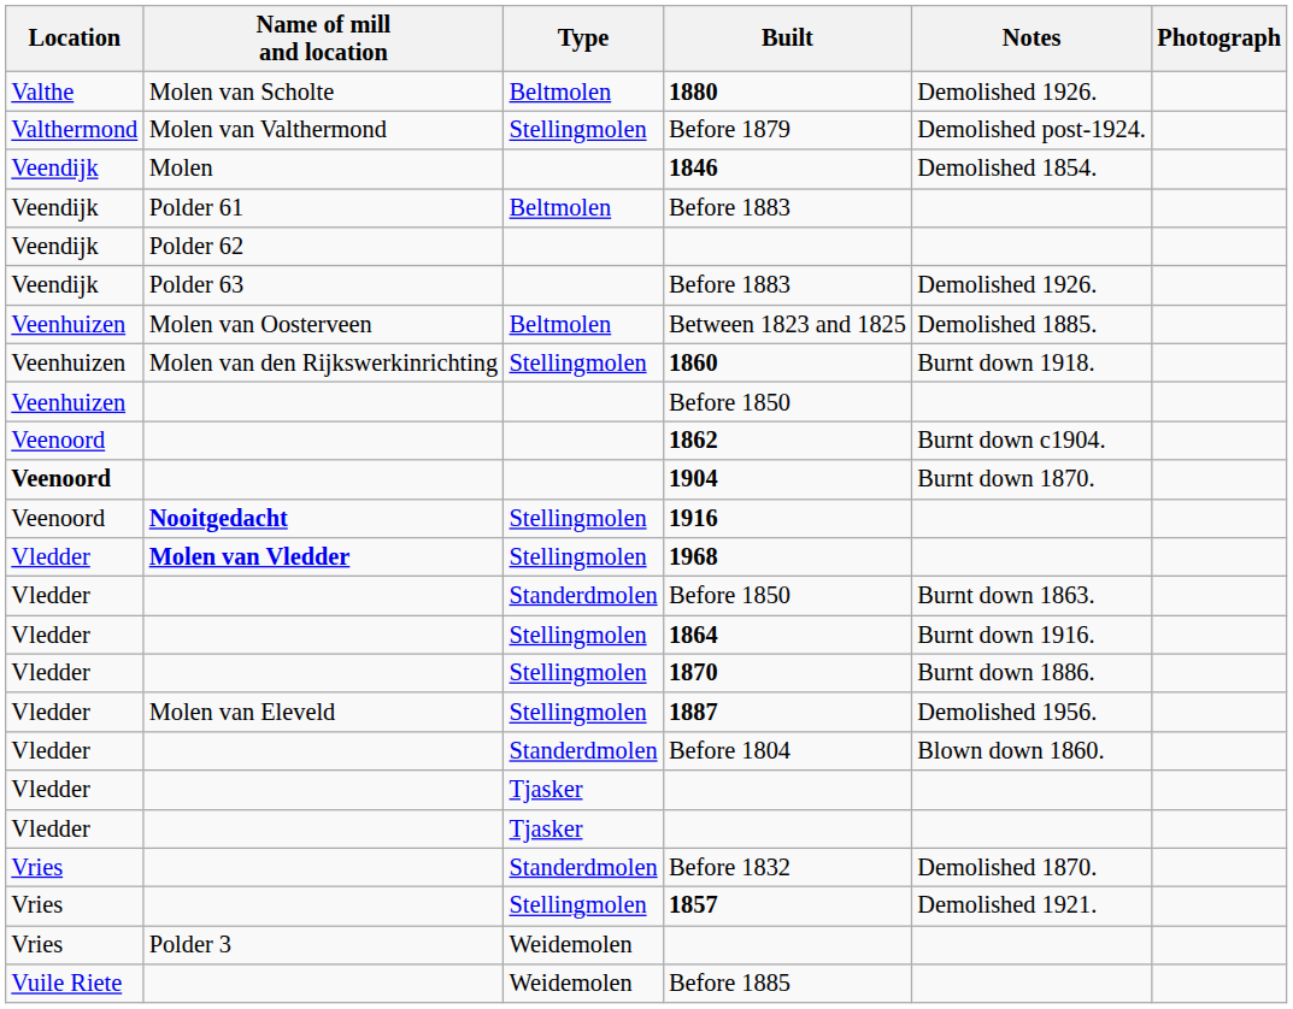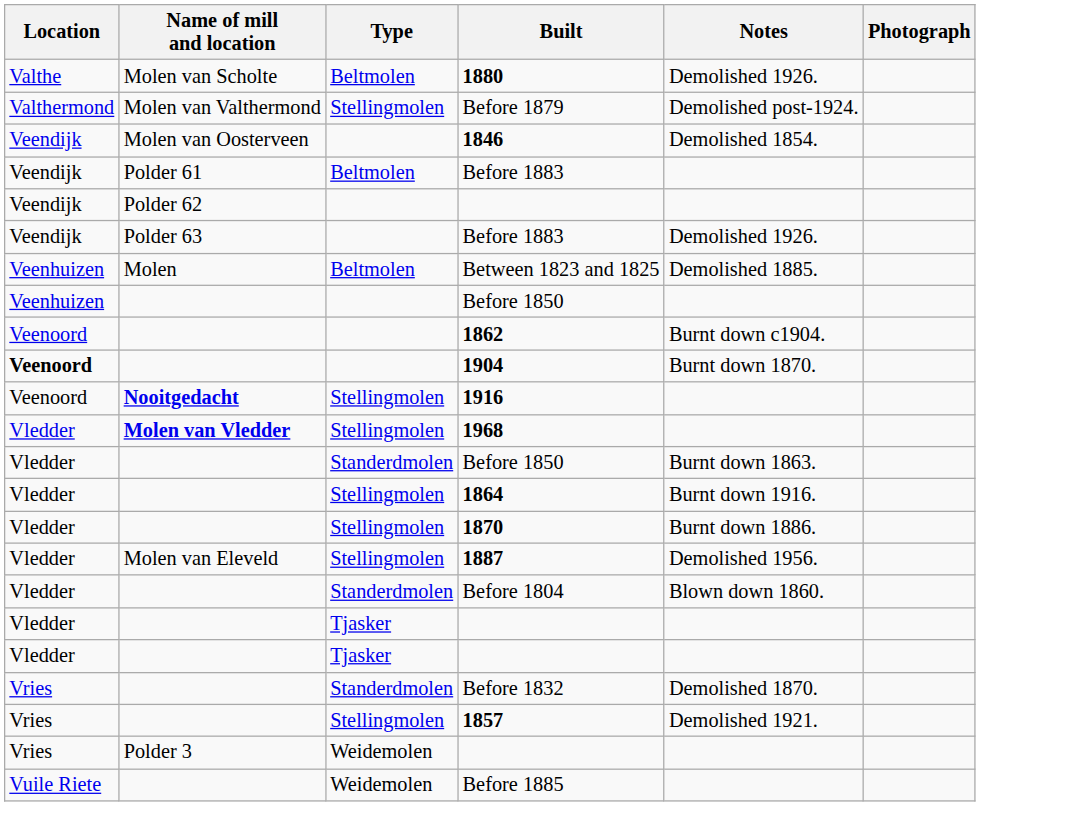 <table class="wikitable">
 <tr>
 <th>Location</th>
 <th>Name of mill<br>and location</th>
 <th>Type</th>
 <th>Built</th>
 <th>Notes</th>
 <th>Photograph</th>
 </tr>
 <tr>
 <td><a href='#'>Valthe</a></td>
 <td>Molen van Scholte<br></td>
 <td><a href='#'>Beltmolen</a></td>
 <td><strong>1880</strong></td>
 <td>Demolished 1926.</td>
 <td></td>
 </tr>
 <tr>
 <td><a href='#'>Valthermond</a></td>
 <td>Molen van Valthermond<br></td>
 <td><a href='#'>Stellingmolen</a></td>
 <td>Before 1879</td>
 <td>Demolished post-1924.</td>
 <td></td>
 </tr>
 <tr>
 <td><a href='#'>Veendijk</a></td>
-<td>Molen<br></td>
+<td>Molen van Oosterveen<br></td>
 <td></td>
 <td><strong>1846</strong></td>
 <td>Demolished 1854.</td>
 <td></td>
 </tr>
 <tr>
 <td>Veendijk</td>
 <td>Polder 61<br></td>
 <td><a href='#'>Beltmolen</a></td>
 <td>Before 1883</td>
 <td></td>
 <td></td>
 </tr>
 <tr>
 <td>Veendijk</td>
 <td>Polder 62<br></td>
 <td></td>
 <td></td>
 <td></td>
 </tr>
 <tr>
 <td>Veendijk</td>
 <td>Polder 63<br></td>
 <td></td>
 <td>Before 1883</td>
 <td>Demolished 1926.</td>
 <td></td>
 </tr>
 <tr>
 <td><a href='#'>Veenhuizen</a></td>
-<td>Molen van Oosterveen<br></td>
+<td>Molen<br></td>
 <td><a href='#'>Beltmolen</a></td>
 <td>Between 1823 and 1825</td>
 <td>Demolished 1885.</td>
-<td></td>
-</tr>
-<tr>
-<td>Veenhuizen</td>
-<td>Molen van den Rijkswerkinrichting<br></td>
-<td><a href='#'>Stellingmolen</a></td>
-<td><strong>1860</strong></td>
-<td>Burnt down 1918.</td>
 <td></td>
 </tr>
 <tr>
 <td><a href='#'>Veenhuizen</a></td>
 <td></td>
 <td></td>
 <td>Before 1850</td>
 <td></td>
 <td></td>
 </tr>
 <tr>
 <td><a href='#'>Veenoord</a></td>
 <td></td>
 <td></td>
 <td><strong>1862</strong></td>
 <td>Burnt down c1904.</td>
 <td></td>
 </tr>
 <tr>
 <td><strong>Veenoord</strong></td>
 <td></td>
 <td></td>
 <td><strong>1904</strong></td>
 <td>Burnt down 1870.</td>
 <td></td>
 </tr>
 <tr>
 <td>Veenoord</td>
 <td><strong><a href='#'>Nooitgedacht</a></strong><br></td>
 <td><a href='#'>Stellingmolen</a></td>
 <td><strong>1916</strong></td>
 <td></td>
 <td></td>
 </tr>
 <tr>
 <td><a href='#'>Vledder</a></td>
 <td><strong><a href='#'>Molen van Vledder</a></strong><br></td>
 <td><a href='#'>Stellingmolen</a></td>
 <td><strong>1968</strong></td>
 <td></td>
 <td></td>
 </tr>
 <tr>
 <td>Vledder</td>
 <td></td>
 <td><a href='#'>Standerdmolen</a></td>
 <td>Before 1850</td>
 <td>Burnt down 1863.</td>
 <td></td>
 </tr>
 <tr>
 <td>Vledder</td>
 <td></td>
 <td><a href='#'>Stellingmolen</a></td>
 <td><strong>1864</strong></td>
 <td>Burnt down 1916.</td>
 <td></td>
 </tr>
 <tr>
 <td>Vledder</td>
 <td></td>
 <td><a href='#'>Stellingmolen</a></td>
 <td><strong>1870</strong></td>
 <td>Burnt down 1886.</td>
 <td></td>
 </tr>
 <tr>
 <td>Vledder</td>
 <td>Molen van Eleveld<br></td>
 <td><a href='#'>Stellingmolen</a></td>
 <td><strong>1887</strong></td>
 <td>Demolished 1956.</td>
 <td></td>
 </tr>
 <tr>
 <td>Vledder</td>
 <td></td>
 <td><a href='#'>Standerdmolen</a></td>
 <td>Before 1804</td>
 <td>Blown down 1860.</td>
 <td></td>
 </tr>
 <tr>
 <td>Vledder</td>
 <td></td>
 <td><a href='#'>Tjasker</a></td>
 <td></td>
 <td></td>
 <td></td>
 </tr>
 <tr>
 <td>Vledder</td>
 <td></td>
 <td><a href='#'>Tjasker</a></td>
 <td></td>
 <td></td>
 <td></td>
 </tr>
 <tr>
 <td><a href='#'>Vries</a></td>
 <td></td>
 <td><a href='#'>Standerdmolen</a></td>
 <td>Before 1832</td>
 <td>Demolished 1870.</td>
 <td></td>
 </tr>
 <tr>
 <td>Vries</td>
 <td></td>
 <td><a href='#'>Stellingmolen</a></td>
 <td><strong>1857</strong></td>
 <td>Demolished 1921.</td>
 <td></td>
 </tr>
 <tr>
 <td>Vries</td>
 <td>Polder 3<br></td>
 <td>Weidemolen</td>
 <td></td>
 <td></td>
 <td></td>
 </tr>
 <tr>
 <td><a href='#'>Vuile Riete</a></td>
 <td></td>
 <td>Weidemolen</td>
 <td>Before 1885</td>
 <td></td>
 <td></td>
 </tr>
 </table>
